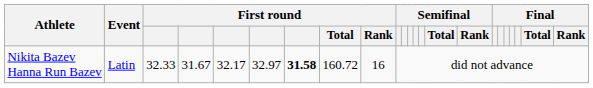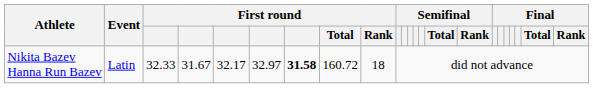 <table class=wikitable style=font-size:90%>
 <tr>
 <th rowspan=2>Athlete</th>
 <th rowspan=2>Event</th>
 <th colspan=7>First round</th>
 <th colspan=7>Semifinal</th>
 <th colspan=7>Final</th>
 </tr>
 <tr style=font-size:95%>
 <th></th>
 <th></th>
 <th></th>
 <th></th>
 <th></th>
 <th>Total</th>
 <th>Rank</th>
 <th></th>
 <th></th>
 <th></th>
 <th></th>
 <th></th>
 <th>Total</th>
 <th>Rank</th>
 <th></th>
 <th></th>
 <th></th>
 <th></th>
 <th></th>
 <th>Total</th>
 <th>Rank</th>
 </tr>
 <tr align=center>
 <td align=left><a href='#'>Nikita Bazev</a><br><a href='#'>Hanna Run Bazev</a></td>
 <td align=left><a href='#'>Latin</a></td>
 <td>32.33</td>
 <td>31.67</td>
 <td>32.17</td>
 <td>32.97</td>
 <td><strong>31.58</strong></td>
 <td>160.72</td>
-<td>16</td>
+<td>18</td>
 <td colspan=14>did not advance</td>
 </tr>
 </table>
